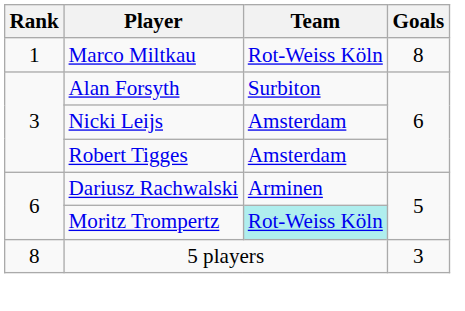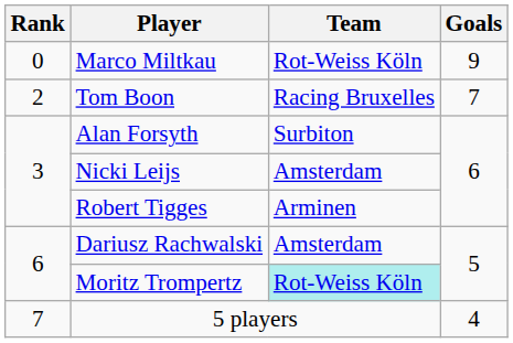 <table class="wikitable" style="text-align:center">
 <tr>
 <th>Rank</th>
 <th>Player</th>
 <th>Team</th>
 <th>Goals</th>
 </tr>
 <tr>
-<td>1</td>
+<td>0</td>
 <td align=left> <a href='#'>Marco Miltkau</a></td>
 <td align=left> <a href='#'>Rot-Weiss Köln</a></td>
-<td>8</td>
+<td>9</td>
+</tr>
+<tr>
+<td>2</td>
+<td align=left> <a href='#'>Tom Boon</a></td>
+<td align=left> <a href='#'>Racing Bruxelles</a></td>
+<td>7</td>
 </tr>
 <tr>
 <td rowspan=3>3</td>
 <td align=left> <a href='#'>Alan Forsyth</a></td>
 <td align=left> <a href='#'>Surbiton</a></td>
 <td rowspan=3>6</td>
 </tr>
 <tr>
 <td align=left> <a href='#'>Nicki Leijs</a></td>
 <td align=left> <a href='#'>Amsterdam</a></td>
 </tr>
 <tr>
 <td align=left> <a href='#'>Robert Tigges</a></td>
-<td align=left> <a href='#'>Amsterdam</a></td>
+<td align=left> <a href='#'>Arminen</a></td>
 </tr>
 <tr>
 <td rowspan=2>6</td>
 <td align=left> <a href='#'>Dariusz Rachwalski</a></td>
-<td align=left> <a href='#'>Arminen</a></td>
+<td align=left> <a href='#'>Amsterdam</a></td>
 <td rowspan=2>5</td>
 </tr>
 <tr>
 <td align=left> <a href='#'>Moritz Trompertz</a></td>
 <td align=left style="background: paleturquoise;"> <a href='#'>Rot-Weiss Köln</a></td>
 </tr>
 <tr>
-<td>8</td>
+<td>7</td>
 <td colspan=2>5 players</td>
-<td>3</td>
+<td>4</td>
 </tr>
 </table>
